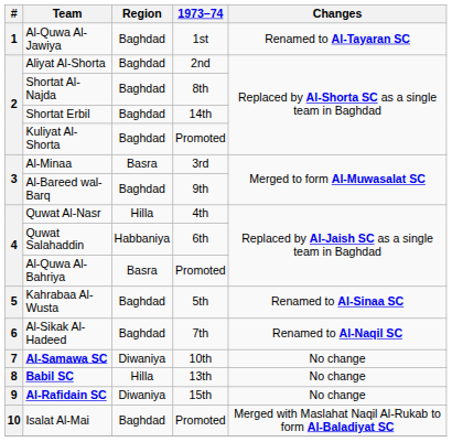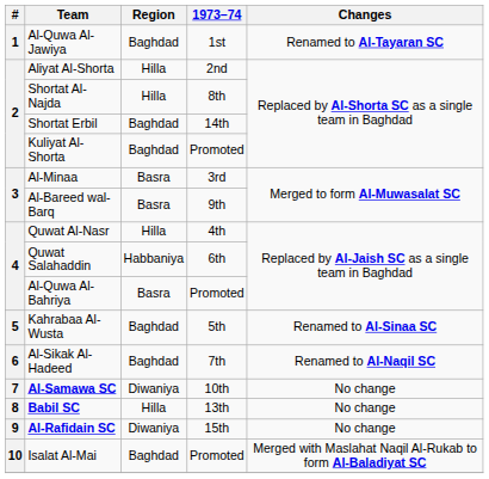 <table class="wikitable" style="text-align: center">
 <tr>
 <th><strong>#</strong></th>
 <th><strong>Team</strong></th>
 <th><strong>Region</strong></th>
 <th><strong><a href='#'>1973–74</a> </strong></th>
 <th><strong>Changes</strong></th>
 </tr>
 <tr>
 <th>1</th>
 <td style="text-align: left">Al-Quwa Al-Jawiya</td>
 <td>Baghdad</td>
 <td>1st</td>
 <td>Renamed to <strong><a href='#'>Al-Tayaran SC</a></strong></td>
 </tr>
 <tr>
 <th rowspan=4>2</th>
 <td style="text-align: left">Aliyat Al-Shorta</td>
-<td>Baghdad</td>
+<td>Hilla</td>
 <td>2nd</td>
 <td rowspan=4>Replaced by <strong><a href='#'>Al-Shorta SC</a></strong> as a single team in Baghdad</td>
 </tr>
 <tr>
 <td style="text-align: left">Shortat Al-Najda</td>
-<td>Baghdad</td>
+<td>Hilla</td>
 <td>8th</td>
 </tr>
 <tr>
 <td style="text-align: left">Shortat Erbil</td>
 <td>Baghdad</td>
 <td>14th</td>
 </tr>
 <tr>
 <td style="text-align: left">Kuliyat Al-Shorta</td>
 <td>Baghdad</td>
 <td>Promoted</td>
 </tr>
 <tr>
 <th rowspan=2>3</th>
 <td style="text-align: left">Al-Minaa</td>
 <td>Basra</td>
 <td>3rd</td>
 <td rowspan=2>Merged to form <strong><a href='#'>Al-Muwasalat SC</a></strong></td>
 </tr>
 <tr>
 <td style="text-align: left">Al-Bareed wal-Barq</td>
-<td>Baghdad</td>
+<td>Basra</td>
 <td>9th</td>
 </tr>
 <tr>
 <th rowspan=3>4</th>
 <td style="text-align: left">Quwat Al-Nasr</td>
 <td>Hilla</td>
 <td>4th</td>
 <td rowspan=3>Replaced by <strong><a href='#'>Al-Jaish SC</a></strong> as a single team in Baghdad</td>
 </tr>
 <tr>
 <td style="text-align: left">Quwat Salahaddin</td>
 <td>Habbaniya</td>
 <td>6th</td>
 </tr>
 <tr>
 <td style="text-align: left">Al-Quwa Al-Bahriya</td>
 <td>Basra</td>
 <td>Promoted</td>
 </tr>
 <tr>
 <th>5</th>
 <td style="text-align: left">Kahrabaa Al-Wusta</td>
 <td>Baghdad</td>
 <td>5th</td>
 <td>Renamed to <strong><a href='#'>Al-Sinaa SC</a></strong></td>
 </tr>
 <tr>
 <th>6</th>
 <td style="text-align: left">Al-Sikak Al-Hadeed</td>
 <td>Baghdad</td>
 <td>7th</td>
 <td>Renamed to <strong><a href='#'>Al-Naqil SC</a></strong></td>
 </tr>
 <tr>
 <th>7</th>
 <td style="text-align: left"><strong><a href='#'>Al-Samawa SC</a></strong></td>
 <td>Diwaniya</td>
 <td>10th</td>
 <td>No change</td>
 </tr>
 <tr>
 <th>8</th>
 <td style="text-align: left"><strong><a href='#'>Babil SC</a></strong></td>
 <td>Hilla</td>
 <td>13th</td>
 <td>No change</td>
 </tr>
 <tr>
 <th>9</th>
 <td style="text-align: left"><strong><a href='#'>Al-Rafidain SC</a></strong></td>
 <td>Diwaniya</td>
 <td>15th</td>
 <td>No change</td>
 </tr>
 <tr>
 <th>10</th>
 <td style="text-align: left">Isalat Al-Mai</td>
 <td>Baghdad</td>
 <td>Promoted</td>
 <td>Merged with Maslahat Naqil Al-Rukab to form <strong><a href='#'>Al-Baladiyat SC</a></strong></td>
 </tr>
 <tr>
 </tr>
 </table>
